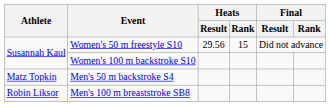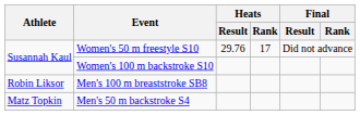 <table class="wikitable" style="font-size:90%">
 <tr>
 <th rowspan="2">Athlete</th>
 <th rowspan="2">Event</th>
 <th colspan="2">Heats</th>
 <th colspan="2">Final</th>
 </tr>
 <tr>
 <th>Result</th>
 <th>Rank</th>
 <th>Result</th>
 <th>Rank</th>
 </tr>
 <tr align="center">
 <td rowspan="2" align="left"><a href='#'>Susannah Kaul</a></td>
 <td align="left"><a href='#'>Women's 50 m freestyle S10</a></td>
-<td>29.56</td>
-<td>15</td>
+<td>29.76</td>
+<td>17</td>
 <td colspan=2>Did not advance</td>
 </tr>
 <tr align="center">
 <td align="left"><a href='#'>Women's 100 m backstroke S10</a></td>
+<td></td>
+<td></td>
+<td></td>
+<td></td>
+</tr>
+<tr align="center">
+<td align="left"><a href='#'>Robin Liksor</a></td>
+<td align="left"><a href='#'>Men's 100 m breaststroke SB8</a></td>
 <td></td>
 <td></td>
 <td></td>
 <td></td>
 </tr>
 <tr align="center">
 <td align="left"><a href='#'>Matz Topkin</a></td>
 <td align="left"><a href='#'>Men's 50 m backstroke S4</a></td>
 <td></td>
 <td></td>
 <td></td>
 <td></td>
 </tr>
-<tr align="center">
-<td align="left"><a href='#'>Robin Liksor</a></td>
-<td align="left"><a href='#'>Men's 100 m breaststroke SB8</a></td>
-<td></td>
-<td></td>
-<td></td>
-<td></td>
-</tr>
 </table>
